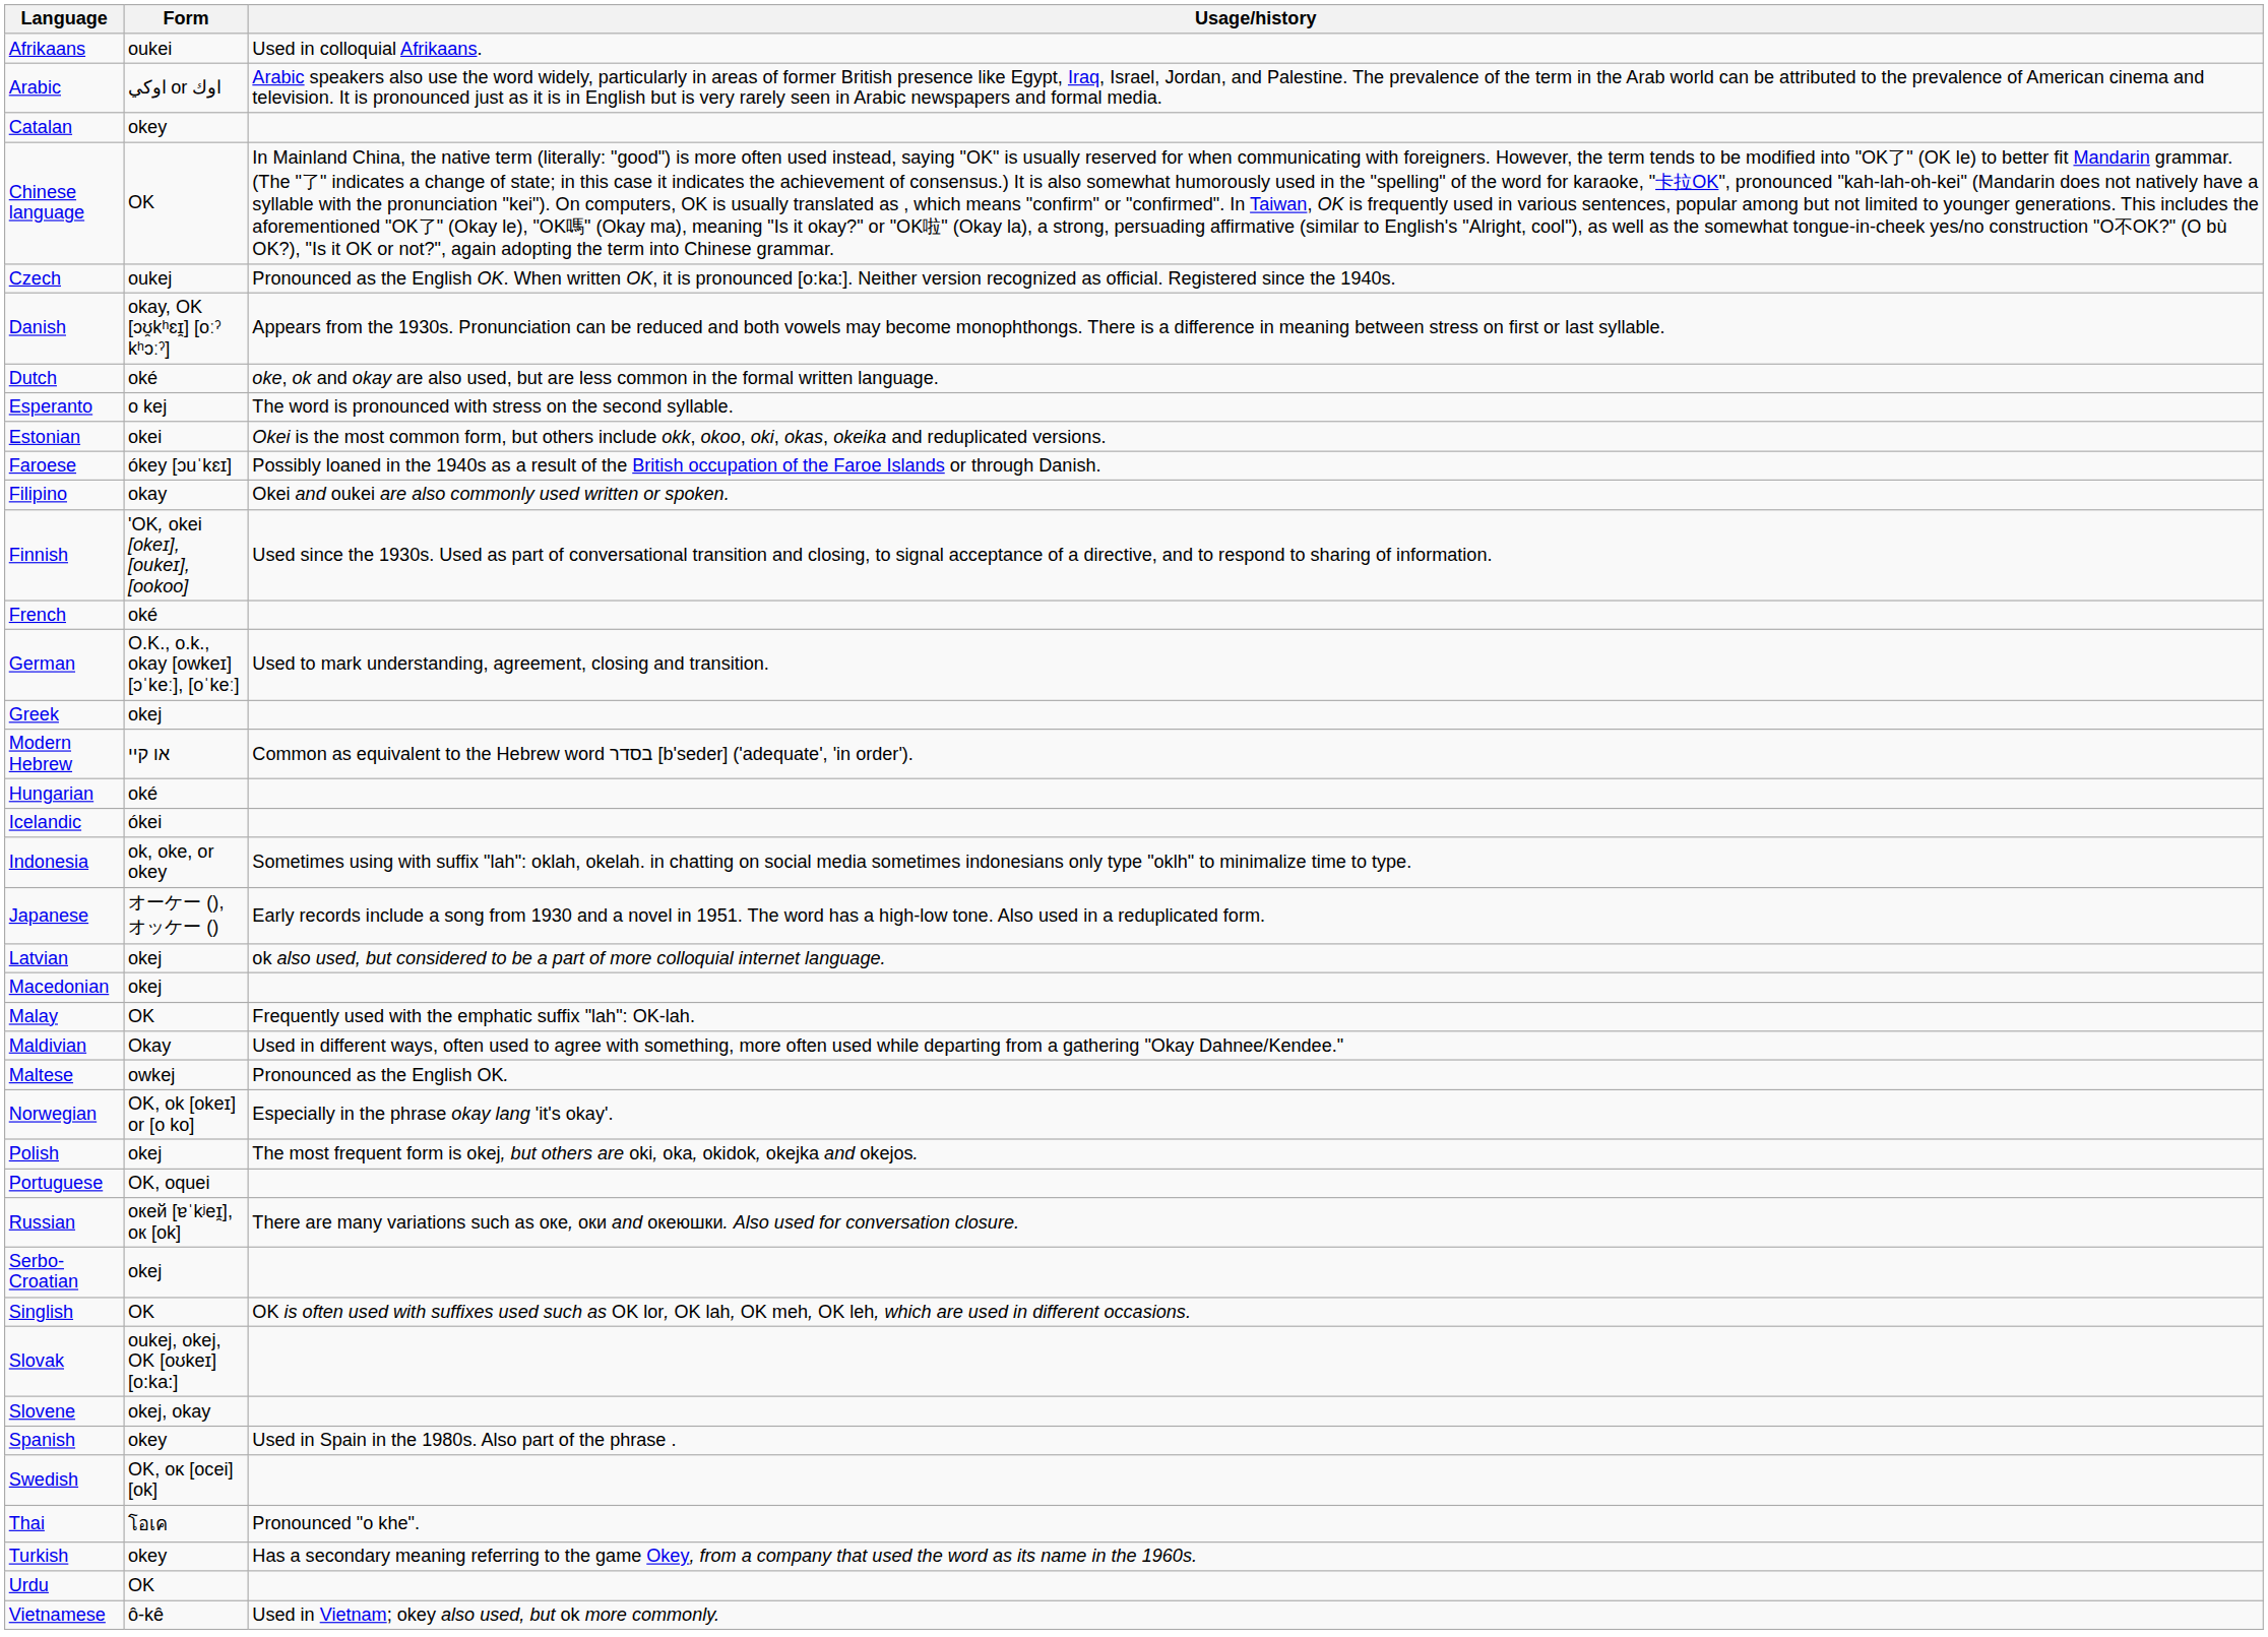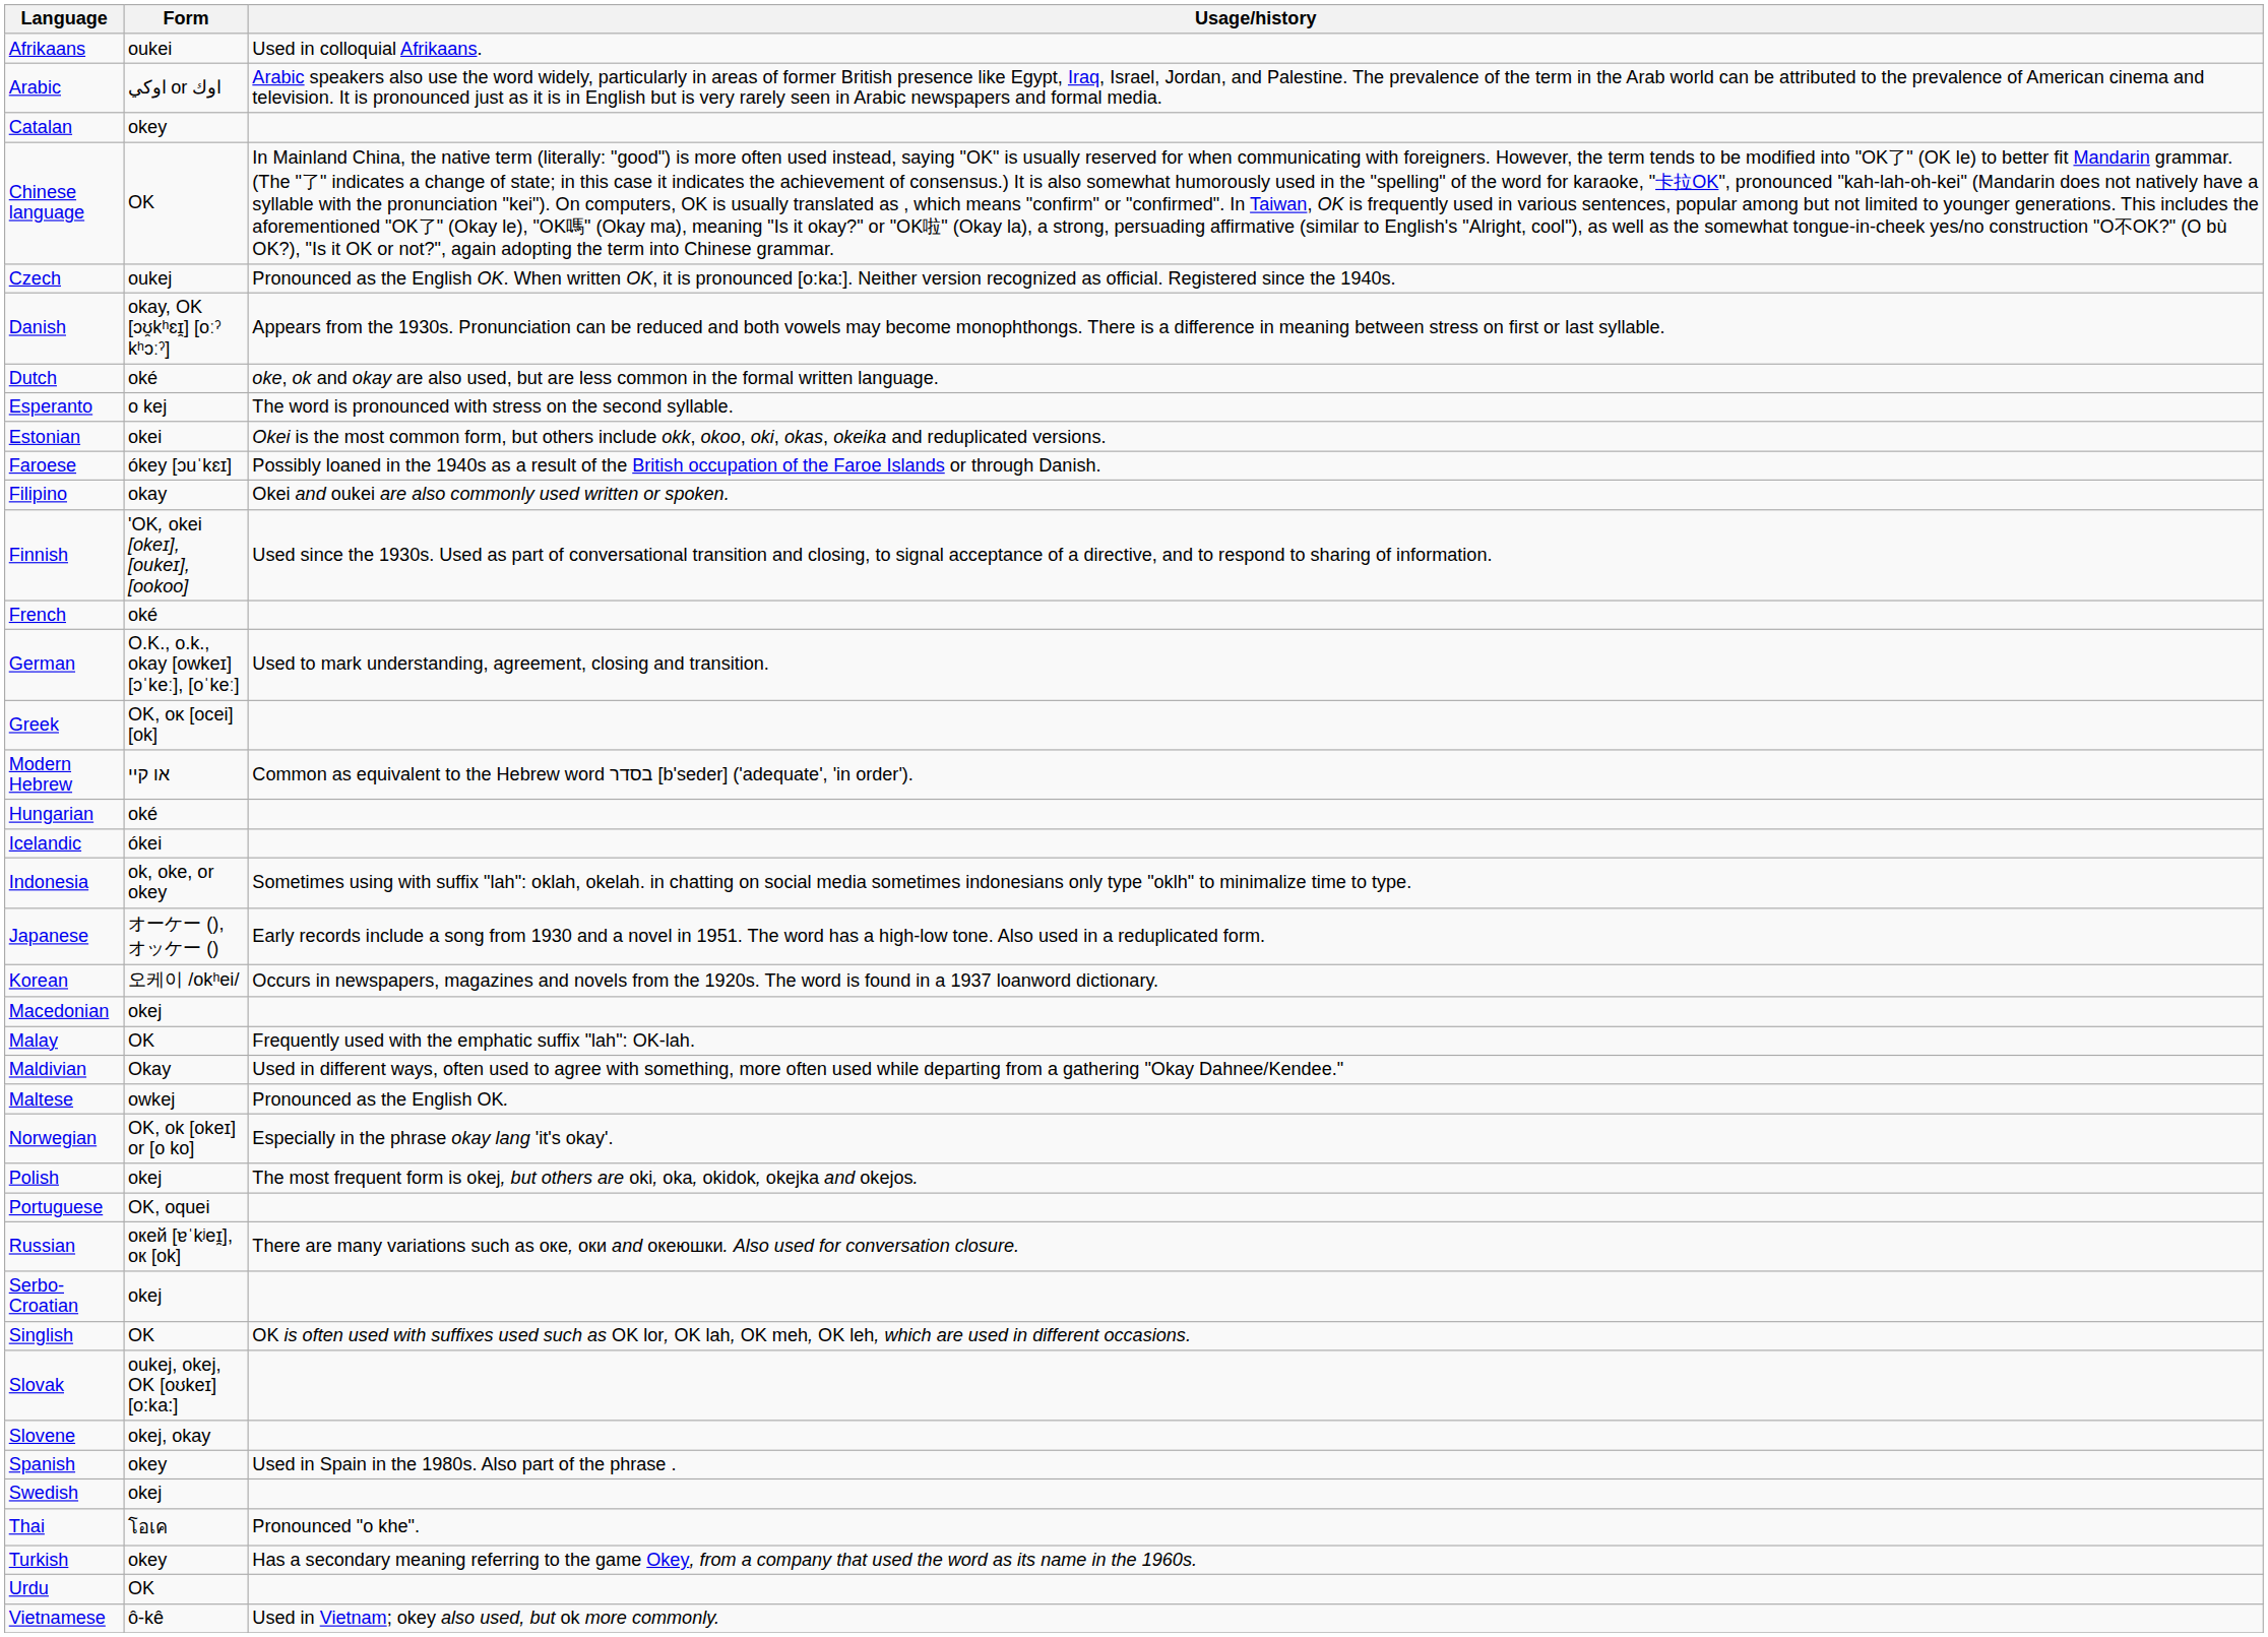 <table class="wikitable">
 <tr>
 <th>Language</th>
 <th>Form</th>
 <th>Usage/history</th>
 </tr>
 <tr>
 <td><a href='#'>Afrikaans</a></td>
 <td>oukei</td>
 <td>Used in colloquial <a href='#'>Afrikaans</a>.</td>
 </tr>
 <tr>
 <td><a href='#'>Arabic</a></td>
 <td>اوكي or اوك</td>
 <td><a href='#'>Arabic</a> speakers also use the word widely, particularly in areas of former British presence like Egypt, <a href='#'>Iraq</a>, Israel, Jordan, and Palestine. The prevalence of the term in the Arab world can be attributed to the prevalence of American cinema and television. It is pronounced just as it is in English but is very rarely seen in Arabic newspapers and formal media.</td>
 </tr>
 <tr>
 <td><a href='#'>Catalan</a></td>
 <td>okey</td>
 <td></td>
 </tr>
 <tr>
 <td><a href='#'>Chinese language</a></td>
 <td>OK</td>
 <td>In Mainland China, the native term  (literally: "good") is more often used instead, saying "OK" is usually reserved for when communicating with foreigners. However, the term tends to be modified into "OK了" (OK le) to better fit <a href='#'>Mandarin</a> grammar. (The "了" indicates a change of state; in this case it indicates the achievement of consensus.) It is also somewhat humorously used in the "spelling" of the word for karaoke, "<a href='#'>卡拉OK</a>", pronounced "kah-lah-oh-kei" (Mandarin does not natively have a syllable with the pronunciation "kei"). On computers, OK is usually translated as , which means "confirm" or "confirmed". In <a href='#'>Taiwan</a>, <em>OK</em> is frequently used in various sentences, popular among but not limited to younger generations. This includes the aforementioned "OK了" (Okay le), "OK嗎" (Okay ma), meaning "Is it okay?" or "OK啦" (Okay la), a strong, persuading affirmative (similar to English's "Alright, cool"), as well as the somewhat tongue-in-cheek yes/no construction "O不OK?" (O bù OK?), "Is it OK or not?", again adopting the term into Chinese grammar.</td>
 </tr>
 <tr>
 <td><a href='#'>Czech</a></td>
 <td>oukej</td>
 <td>Pronounced as the English <em>OK</em>. When written <em>OK</em>, it is pronounced [o:ka:]. Neither version recognized as official. Registered since the 1940s.</td>
 </tr>
 <tr>
 <td><a href='#'>Danish</a></td>
 <td>okay, OK [ɔʊ̯kʰɛɪ̯] [oːˀ kʰɔːˀ]</td>
 <td>Appears from the 1930s. Pronunciation can be reduced and both vowels may become monophthongs. There is a difference in meaning between stress on first or last syllable.</td>
 </tr>
 <tr>
 <td><a href='#'>Dutch</a></td>
 <td>oké</td>
 <td><em>oke</em>, <em>ok</em> and <em>okay</em> are also used, but are less common in the formal written language.</td>
 </tr>
 <tr>
 <td><a href='#'>Esperanto</a></td>
 <td>o kej</td>
 <td>The word is pronounced with stress on the second syllable.</td>
 </tr>
 <tr>
 <td><a href='#'>Estonian</a></td>
 <td>okei</td>
 <td><em>Okei</em> is the most common form, but others include <em>okk</em>, <em>okoo</em>, <em>oki</em>, <em>okas</em>, <em>okeika</em> and reduplicated versions.</td>
 </tr>
 <tr>
 <td><a href='#'>Faroese</a></td>
 <td>ókey [ɔuˈkɛɪ]</td>
 <td>Possibly loaned in the 1940s as a result of the <a href='#'>British occupation of the Faroe Islands</a> or through Danish.</td>
 </tr>
 <tr>
 <td><a href='#'>Filipino</a></td>
 <td>okay</td>
 <td></em>Okei<em> and </em>oukei<em> are also commonly used written or spoken.</td>
 </tr>
 <tr>
 <td><a href='#'>Finnish</a></td>
 <td>'OK<em>, </em>okei<em> [okeɪ], [oukeɪ], [ookoo]</td>
 <td>Used since the 1930s. Used as part of conversational transition and closing, to signal acceptance of a directive, and to respond to sharing of information.</td>
 </tr>
 <tr>
 <td><a href='#'>French</a></td>
 <td>oké</td>
 <td></td>
 </tr>
 <tr>
 <td><a href='#'>German</a></td>
 <td>O.K., o.k., okay [owkeɪ] [ɔˈkeː], [oˈkeː]</td>
 <td>Used to mark understanding, agreement, closing and transition.</td>
 </tr>
 <tr>
 <td><a href='#'>Greek</a></td>
-<td>okej</td>
+<td>OK, οκ [ocei] [ok]</td>
 <td></td>
 </tr>
 <tr>
 <td><a href='#'>Modern Hebrew</a></td>
 <td>או קיי</td>
 <td>Common as equivalent to the Hebrew word בסדר [b'seder] ('adequate', 'in order').</td>
 </tr>
 <tr>
 <td><a href='#'>Hungarian</a></td>
 <td>oké</td>
 <td></td>
 </tr>
 <tr>
 <td><a href='#'>Icelandic</a></td>
 <td>ókei</td>
 <td></td>
 </tr>
 <tr>
 <td><a href='#'>Indonesia</a></td>
 <td>ok, oke, or okey</td>
 <td>Sometimes using with suffix "lah": oklah, okelah. in chatting on social media sometimes indonesians only type "oklh" to minimalize time to type.</td>
 </tr>
 <tr>
 <td><a href='#'>Japanese</a></td>
 <td>オーケー (), オッケー ()</td>
 <td>Early records include a song from 1930 and a novel in 1951. The word has a high-low tone. Also used in a reduplicated form.</td>
 </tr>
 <tr>
-<td><a href='#'>Latvian</a></td>
-<td>okej</td>
-<td></em>ok<em> also used, but considered to be a part of more colloquial internet language.</td>
+<td><a href='#'>Korean</a></td>
+<td>오케이 /okʰei/</td>
+<td>Occurs in newspapers, magazines and novels from the 1920s. The word is found in a 1937 loanword dictionary.</td>
 </tr>
 <tr>
 <td><a href='#'>Macedonian</a></td>
 <td>okej</td>
 <td></td>
 </tr>
 <tr>
 <td><a href='#'>Malay</a></td>
 <td>OK</td>
 <td>Frequently used with the emphatic suffix "lah": OK-lah.</td>
 </tr>
 <tr>
 <td><a href='#'>Maldivian</a></td>
 <td>Okay</td>
 <td>Used in different ways, often used to agree with something, more often used while departing from a gathering "Okay Dahnee/Kendee."</td>
 </tr>
 <tr>
 <td><a href='#'>Maltese</a></td>
 <td>owkej</td>
 <td>Pronounced as the English </em>OK<em>.</td>
 </tr>
 <tr>
 <td><a href='#'>Norwegian</a></td>
 <td>OK, ok [okeɪ] or [o ko]</td>
 <td>Especially in the phrase <em>okay lang</em> 'it's okay'.</td>
 </tr>
 <tr>
 <td><a href='#'>Polish</a></td>
 <td>okej</td>
 <td>The most frequent form is </em>okej<em>, but others are </em>oki<em>, </em>oka<em>, </em>okidok<em>, </em>okejka<em> and </em>okejos<em>.</td>
 </tr>
 <tr>
 <td><a href='#'>Portuguese</a></td>
 <td>OK, oquei</td>
 <td></td>
 </tr>
 <tr>
 <td><a href='#'>Russian</a></td>
 <td>окей [ɐˈkʲeɪ̯], ок [ok]</td>
 <td>There are many variations such as </em>оке<em>, </em>оки<em> and </em>океюшки<em>. Also used for conversation closure.</td>
 </tr>
 <tr>
 <td><a href='#'>Serbo-Croatian</a></td>
 <td>okej</td>
 <td></td>
 </tr>
 <tr>
 <td><a href='#'>Singlish</a></td>
 <td>OK</td>
 <td></em>OK<em> is often used with suffixes used such as </em>OK lor<em>, </em>OK lah<em>, </em>OK meh<em>, </em>OK leh<em>, which are used in different occasions.</td>
 </tr>
 <tr>
 <td><a href='#'>Slovak</a></td>
 <td>oukej, okej, OK [oʊkeɪ] [o:ka:]</td>
 <td></td>
 </tr>
 <tr>
 <td><a href='#'>Slovene</a></td>
 <td>okej, okay</td>
 <td></td>
 </tr>
 <tr>
 <td><a href='#'>Spanish</a></td>
 <td>okey</td>
 <td>Used in Spain in the 1980s. Also part of the phrase .</td>
 </tr>
 <tr>
 <td><a href='#'>Swedish</a></td>
-<td>OK, οκ [ocei] [ok]</td>
+<td>okej</td>
 <td></td>
 </tr>
 <tr>
 <td><a href='#'>Thai</a></td>
 <td>โอเค</td>
 <td>Pronounced "o khe".</td>
 </tr>
 <tr>
 <td><a href='#'>Turkish</a></td>
 <td>okey</td>
 <td>Has a secondary meaning referring to the game </em><a href='#'>Okey</a><em>, from a company that used the word as its name in the 1960s.</td>
 </tr>
 <tr>
 <td><a href='#'>Urdu</a></td>
 <td>OK</td>
 <td></td>
 </tr>
 <tr>
 <td><a href='#'>Vietnamese</a></td>
 <td>ô-kê</td>
 <td>Used in <a href='#'>Vietnam</a>; </em>okey<em> also used, but </em>ok<em> more commonly.</td>
 </tr>
 </table>
